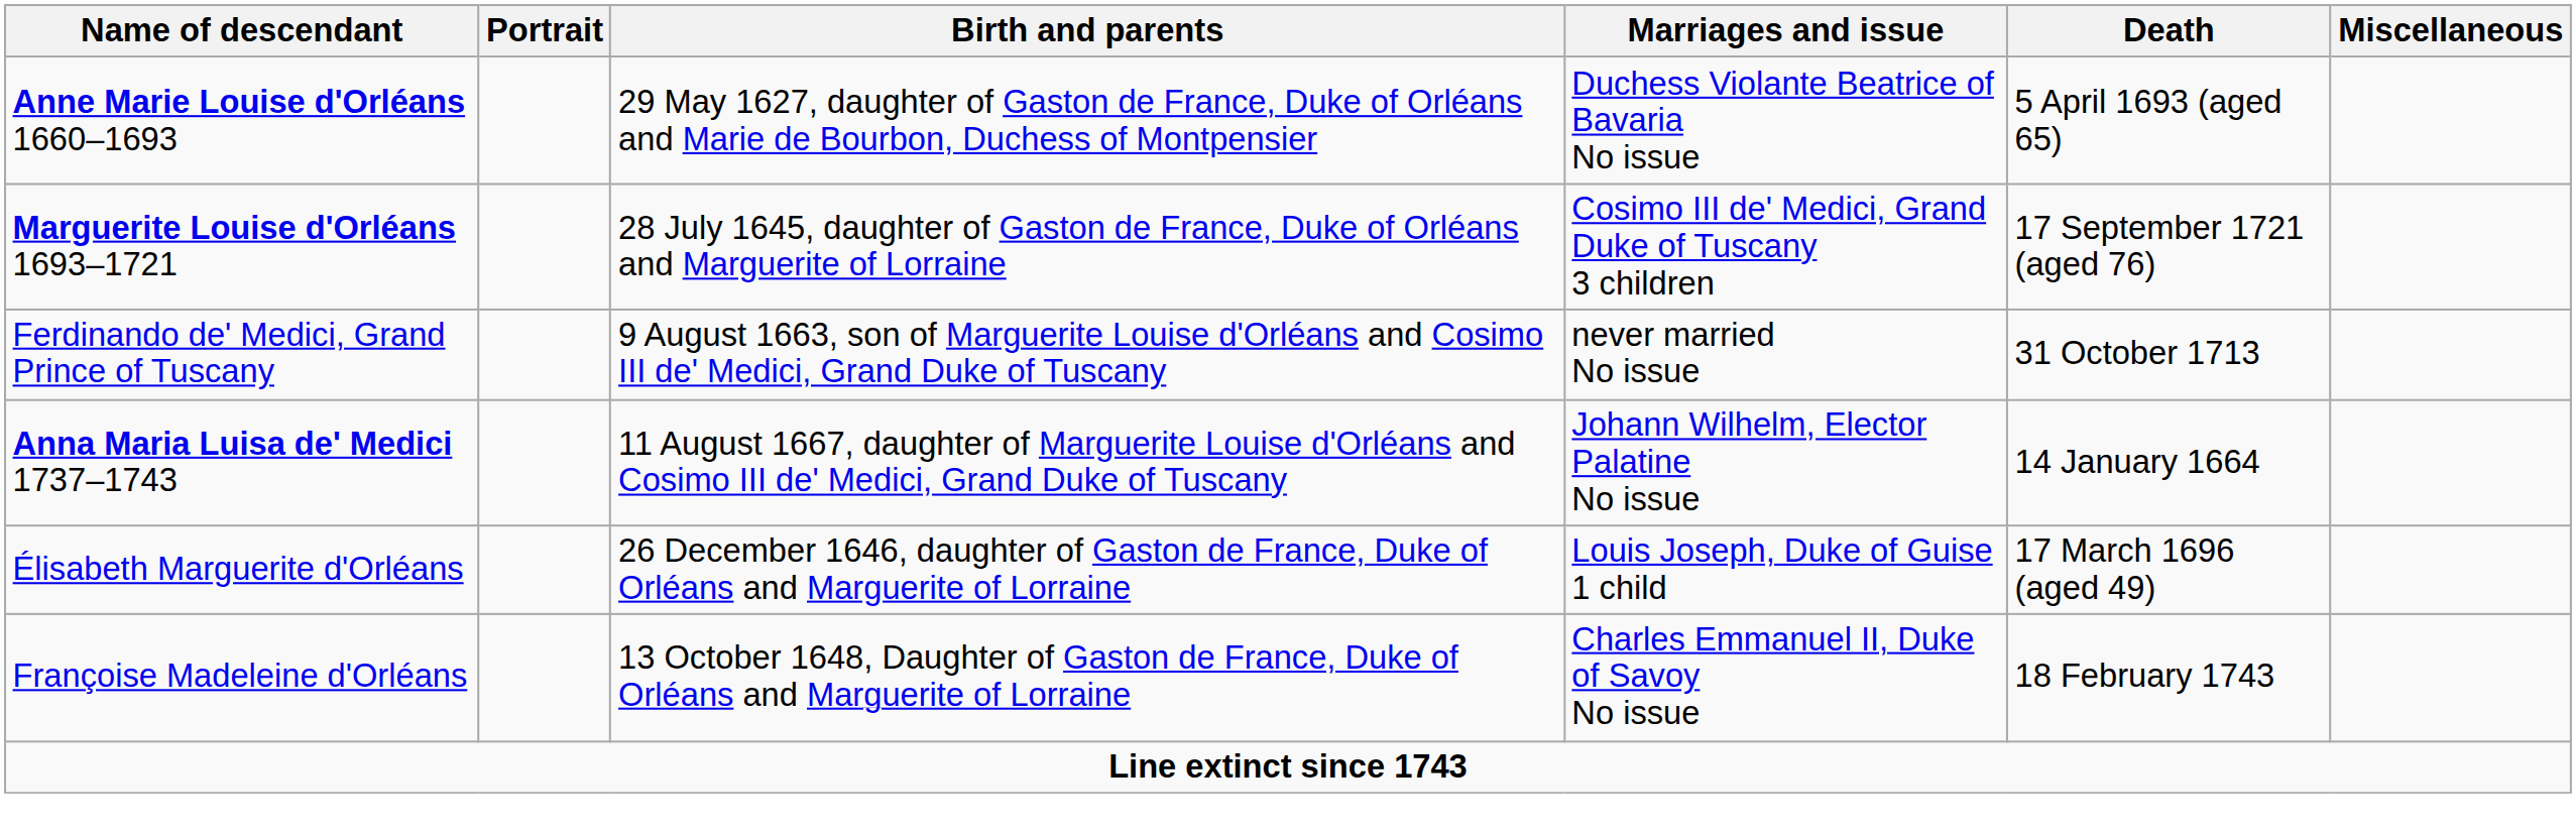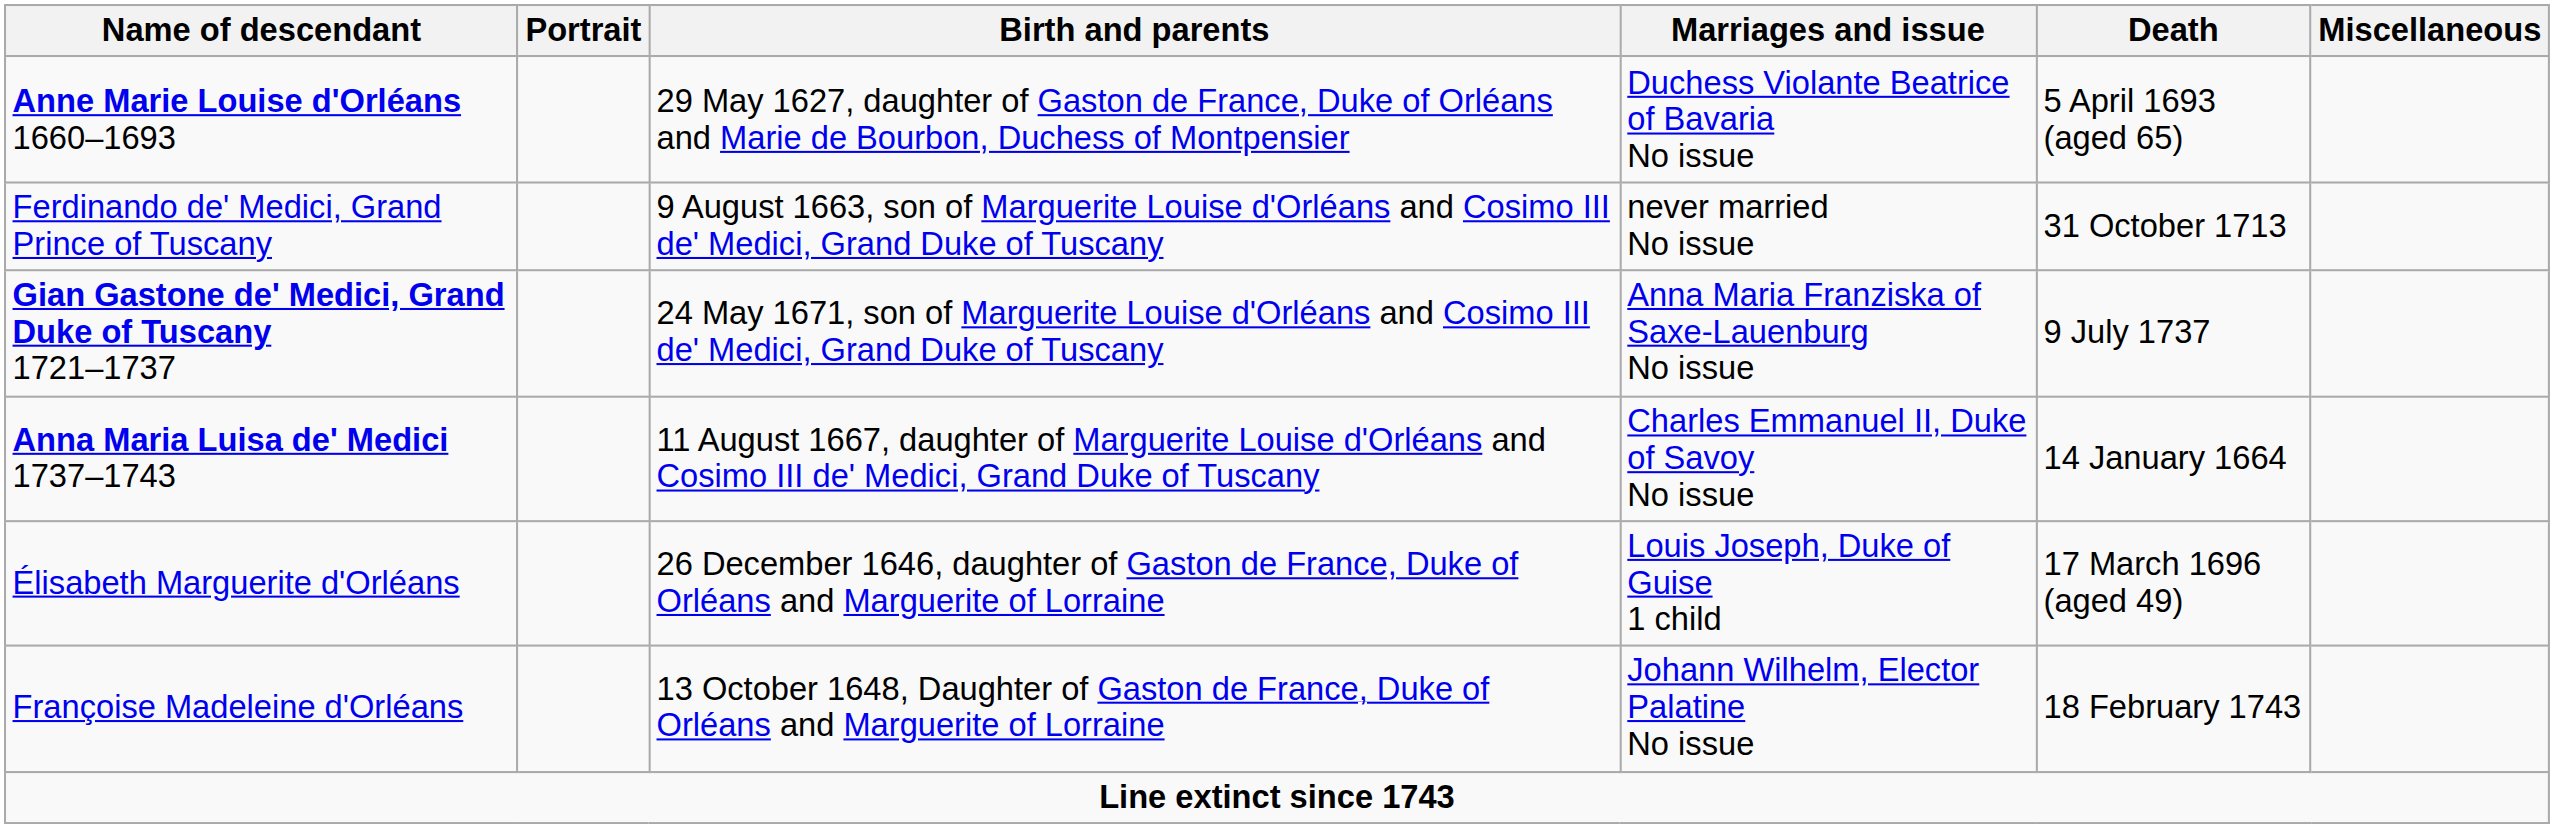 <table class="wikitable">
 <tr>
 <th>Name of descendant</th>
 <th>Portrait</th>
 <th>Birth and parents</th>
 <th>Marriages and issue</th>
 <th>Death</th>
 <th>Miscellaneous</th>
 </tr>
 <tr>
 <td><strong><a href='#'>Anne Marie Louise d'Orléans</a></strong><br>1660–1693</td>
 <td></td>
 <td>29 May 1627, daughter of <a href='#'>Gaston de France, Duke of Orléans</a> and <a href='#'>Marie de Bourbon, Duchess of Montpensier</a></td>
 <td><a href='#'>Duchess Violante Beatrice of Bavaria</a><br> No issue</td>
 <td>5 April 1693 (aged 65)</td>
 <td></td>
 </tr>
 <tr>
-<td><strong><a href='#'>Marguerite Louise d'Orléans</a></strong><br>1693–1721</td>
-<td></td>
-<td>28 July 1645, daughter of <a href='#'>Gaston de France, Duke of Orléans</a> and <a href='#'>Marguerite of Lorraine</a></td>
-<td><a href='#'>Cosimo III de' Medici, Grand Duke of Tuscany</a><br>3 children</td>
-<td>17 September 1721 (aged 76)</td>
-<td></td>
-</tr>
-<tr>
 <td><a href='#'>Ferdinando de' Medici, Grand Prince of Tuscany</a></td>
 <td></td>
 <td>9 August 1663, son of <a href='#'>Marguerite Louise d'Orléans</a> and <a href='#'>Cosimo III de' Medici, Grand Duke of Tuscany</a></td>
 <td>never married<br>No issue</td>
 <td>31 October 1713</td>
 <td></td>
 </tr>
 <tr>
+<td><strong><a href='#'>Gian Gastone de' Medici, Grand Duke of Tuscany</a></strong><br>1721–1737</td>
+<td></td>
+<td>24 May 1671, son of <a href='#'>Marguerite Louise d'Orléans</a> and <a href='#'>Cosimo III de' Medici, Grand Duke of Tuscany</a></td>
+<td><a href='#'>Anna Maria Franziska of Saxe-Lauenburg</a><br>No issue</td>
+<td>9 July 1737</td>
+<td></td>
+</tr>
+<tr>
 <td><strong><a href='#'>Anna Maria Luisa de' Medici</a></strong><br>1737–1743</td>
 <td></td>
 <td>11 August 1667, daughter of <a href='#'>Marguerite Louise d'Orléans</a> and <a href='#'>Cosimo III de' Medici, Grand Duke of Tuscany</a></td>
-<td><a href='#'>Johann Wilhelm, Elector Palatine</a><br> No issue</td>
+<td><a href='#'>Charles Emmanuel II, Duke of Savoy</a><br>No issue</td>
 <td>14 January 1664</td>
 <td></td>
 </tr>
 <tr>
 <td><a href='#'>Élisabeth Marguerite d'Orléans</a></td>
 <td></td>
 <td>26 December 1646, daughter of <a href='#'>Gaston de France, Duke of Orléans</a> and <a href='#'>Marguerite of Lorraine</a></td>
 <td><a href='#'>Louis Joseph, Duke of Guise</a><br>1 child</td>
 <td>17 March 1696 (aged 49)</td>
 <td></td>
 </tr>
 <tr>
 <td><a href='#'>Françoise Madeleine d'Orléans</a></td>
 <td></td>
 <td>13 October 1648, Daughter of <a href='#'>Gaston de France, Duke of Orléans</a> and <a href='#'>Marguerite of Lorraine</a></td>
-<td><a href='#'>Charles Emmanuel II, Duke of Savoy</a><br>No issue</td>
+<td><a href='#'>Johann Wilhelm, Elector Palatine</a><br> No issue</td>
 <td>18 February 1743</td>
 <td></td>
 </tr>
 <tr>
 <td colspan=6 style="text-align:center;"><strong>Line extinct since 1743</strong></td>
 </tr>
 </table>
